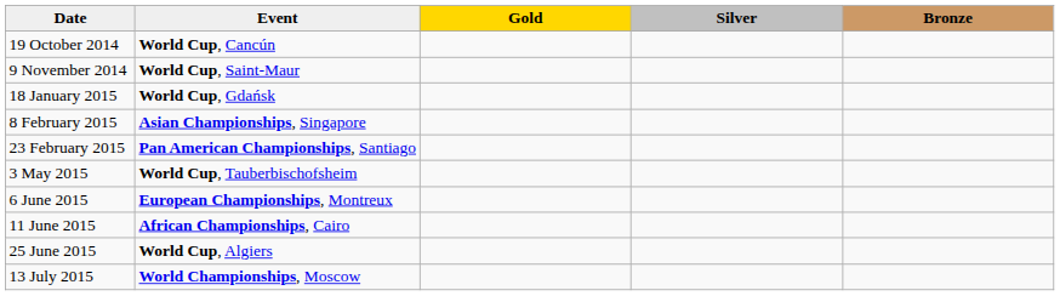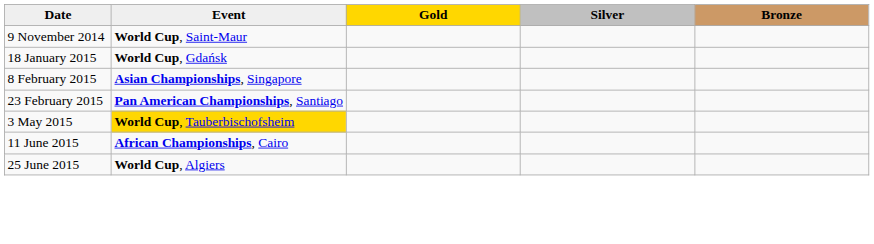 <table class="wikitable plainrowheaders" border="1" style="font-size:100%">
 <tr align=center>
 <th scope=col style="width:120px; background: #efefef;">Date</th>
 <th scope=col style="background: #efefef;">Event</th>
 <th scope=col colspan=1 style="width:200px; background: gold;">Gold</th>
 <th scope=col colspan=1 style="width:200px; background: silver;">Silver</th>
 <th scope=col colspan=1 style="width:200px; background: #cc9966;">Bronze</th>
-</tr>
-<tr>
-<td>19 October 2014</td>
-<td><strong>World Cup</strong>, <a href='#'>Cancún</a></td>
-<td></td>
-<td></td>
-<td></td>
 </tr>
 <tr>
 <td>9 November 2014</td>
 <td><strong>World Cup</strong>, <a href='#'>Saint-Maur</a></td>
 <td></td>
 <td></td>
 <td></td>
 </tr>
 <tr>
 <td>18 January 2015</td>
 <td><strong>World Cup</strong>, <a href='#'>Gdańsk</a></td>
 <td></td>
 <td></td>
 <td></td>
 </tr>
 <tr>
 <td>8 February 2015</td>
 <td><strong><a href='#'>Asian Championships</a></strong>, <a href='#'>Singapore</a></td>
 <td></td>
 <td></td>
 <td></td>
 </tr>
 <tr>
 <td>23 February 2015</td>
 <td><strong><a href='#'>Pan American Championships</a></strong>, <a href='#'>Santiago</a></td>
 <td></td>
 <td></td>
 <td></td>
 </tr>
 <tr>
 <td>3 May 2015</td>
-<td><strong>World Cup</strong>, <a href='#'>Tauberbischofsheim</a></td>
-<td></td>
-<td></td>
-<td></td>
-</tr>
-<tr>
-<td>6 June 2015</td>
-<td><strong><a href='#'>European Championships</a></strong>, <a href='#'>Montreux</a></td>
+<td style="background: gold;"><strong>World Cup</strong>, <a href='#'>Tauberbischofsheim</a></td>
 <td></td>
 <td></td>
 <td></td>
 </tr>
 <tr>
 <td>11 June 2015</td>
 <td><strong><a href='#'>African Championships</a></strong>, <a href='#'>Cairo</a></td>
 <td></td>
 <td></td>
 <td></td>
 </tr>
 <tr>
 <td>25 June 2015</td>
 <td><strong>World Cup</strong>, <a href='#'>Algiers</a></td>
 <td></td>
 <td></td>
 <td></td>
 </tr>
-<tr>
-<td>13 July 2015</td>
-<td><strong><a href='#'>World Championships</a></strong>, <a href='#'>Moscow</a></td>
-<td></td>
-<td></td>
-<td></td>
-</tr>
 </table>
